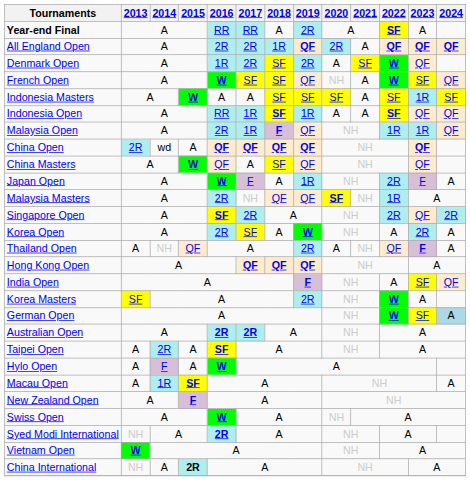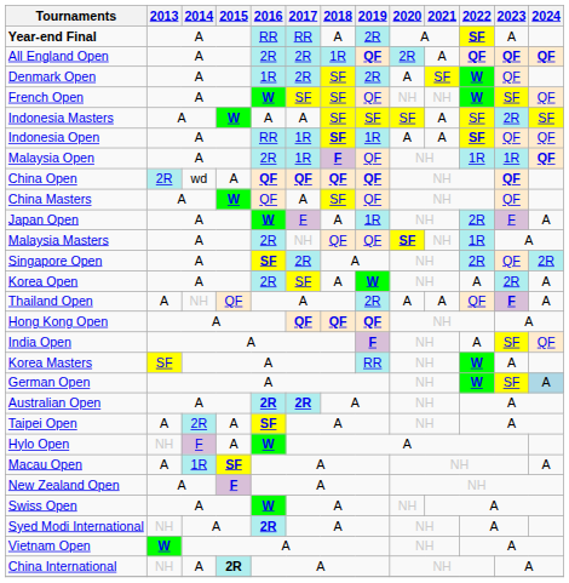 <table class="wikitable" style="font-size: 90%; text-align:center">
 <tr>
 <th>Tournaments</th>
 <th><a href='#'>2013</a></th>
 <th><a href='#'>2014</a></th>
 <th><a href='#'>2015</a></th>
 <th><a href='#'>2016</a></th>
 <th><a href='#'>2017</a></th>
 <th><a href='#'>2018</a></th>
 <th><a href='#'>2019</a></th>
 <th><a href='#'>2020</a></th>
 <th><a href='#'>2021</a></th>
 <th><a href='#'>2022</a></th>
 <th><a href='#'>2023</a></th>
 <th><a href='#'>2024</a></th>
 </tr>
 <tr>
 <td align=left><strong>Year-end Final</strong></td>
 <td colspan="3">A</td>
 <td bgcolor=AFEEEE><a href='#'>RR</a></td>
 <td bgcolor=AFEEEE><a href='#'>RR</a></td>
 <td>A</td>
 <td bgcolor=AFEEEE><a href='#'>2R</a></td>
 <td colspan="2">A</td>
 <td bgcolor=FFFF00><strong><a href='#'>SF</a></strong></td>
 <td>A</td>
 <td></td>
 </tr>
 <tr>
 <td align=left><a href='#'> All England Open</a></td>
 <td colspan="3">A</td>
 <td bgcolor=AFEEEE><a href='#'>2R</a></td>
 <td bgcolor=AFEEEE><a href='#'>2R</a></td>
 <td bgcolor=AFEEEE><a href='#'>1R</a></td>
 <td bgcolor=FFEBCD><strong><a href='#'>QF</a></strong></td>
 <td bgcolor=AFEEEE><a href='#'>2R</a></td>
 <td>A</td>
 <td bgcolor=FFEBCD><strong><a href='#'>QF</a></strong></td>
 <td bgcolor=FFEBCD><strong><a href='#'>QF</a></strong></td>
 <td bgcolor=FFEBCD><strong><a href='#'>QF</a></strong></td>
 </tr>
 <tr>
 <td align=left><a href='#'>Denmark Open</a></td>
 <td colspan="3">A</td>
 <td bgcolor=AFEEEE><a href='#'>1R</a></td>
 <td bgcolor=AFEEEE><a href='#'>2R</a></td>
 <td bgcolor=FFFF00><a href='#'>SF</a></td>
 <td bgcolor=AFEEEE><a href='#'>2R</a></td>
 <td>A</td>
 <td bgcolor=FFFF00><a href='#'>SF</a></td>
 <td bgcolor=00FF00><a href='#'><strong>W</strong></a></td>
 <td bgcolor=FFEBCD><a href='#'>QF</a></td>
 <td></td>
 </tr>
 <tr>
 <td align=left><a href='#'>French Open</a></td>
 <td colspan="3">A</td>
 <td bgcolor=00FF00><a href='#'><strong>W</strong></a></td>
 <td bgcolor=FFFF00><a href='#'>SF</a></td>
 <td bgcolor=FFFF00><a href='#'>SF</a></td>
 <td bgcolor=FFEBCD><a href='#'>QF</a></td>
 <td style=color:#ccc>NH</td>
-<td>A</td>
+<td style=color:#ccc>NH</td>
 <td bgcolor=00FF00><a href='#'><strong>W</strong></a></td>
 <td bgcolor=FFFF00><a href='#'>SF</a></td>
 <td bgcolor=FFEBCD><a href='#'>QF</a></td>
 </tr>
 <tr>
 <td align=left><a href='#'>Indonesia Masters</a></td>
 <td colspan="2">A</td>
 <td bgcolor=00FF00><a href='#'><strong>W</strong></a></td>
 <td>A</td>
 <td>A</td>
 <td bgcolor=FFFF00><a href='#'>SF</a></td>
 <td bgcolor=FFFF00><a href='#'>SF</a></td>
 <td bgcolor=FFFF00><a href='#'>SF</a></td>
 <td>A</td>
 <td bgcolor=FFFF00><a href='#'>SF</a></td>
-<td bgcolor=AFEEEE><a href='#'>1R</a></td>
+<td bgcolor=AFEEEE><a href='#'>2R</a></td>
 <td bgcolor=FFFF00><a href='#'>SF</a></td>
 </tr>
 <tr>
 <td align=left><a href='#'>Indonesia Open</a></td>
 <td colspan="3">A</td>
 <td bgcolor=AFEEEE><a href='#'>RR</a></td>
 <td bgcolor=AFEEEE><a href='#'>1R</a></td>
 <td bgcolor=FFFF00><strong><a href='#'>SF</a></strong></td>
 <td bgcolor=AFEEEE><a href='#'>1R</a></td>
 <td>A</td>
 <td>A</td>
 <td bgcolor=FFFF00><strong><a href='#'>SF</a></strong></td>
 <td bgcolor=FFEBCD><a href='#'>QF</a></td>
 <td bgcolor=FFEBCD><a href='#'>QF</a></td>
 </tr>
 <tr>
 <td align=left><a href='#'>Malaysia Open</a></td>
 <td colspan="3">A</td>
 <td bgcolor=AFEEEE><a href='#'>2R</a></td>
 <td bgcolor=AFEEEE><a href='#'>1R</a></td>
 <td bgcolor=D8BFD8><strong><a href='#'>F</a></strong></td>
 <td bgcolor=FFEBCD><a href='#'>QF</a></td>
 <td colspan="2" style=color:#ccc>NH</td>
 <td bgcolor=AFEEEE><a href='#'>1R</a></td>
 <td bgcolor=AFEEEE><a href='#'>1R</a></td>
-<td bgcolor=FFEBCD><a href='#'>QF</a></td>
+<td bgcolor=FFEBCD><strong><a href='#'>QF</a></strong></td>
 </tr>
 <tr>
 <td align=left><a href='#'>China Open</a></td>
 <td bgcolor=AFEEEE><a href='#'>2R</a></td>
 <td>wd</td>
 <td>A</td>
 <td bgcolor=FFEBCD><strong><a href='#'>QF</a></strong></td>
 <td bgcolor=FFEBCD><strong><a href='#'>QF</a></strong></td>
 <td bgcolor=FFEBCD><strong><a href='#'>QF</a></strong></td>
 <td bgcolor=FFEBCD><strong><a href='#'>QF</a></strong></td>
 <td colspan="3" style=color:#ccc>NH</td>
 <td bgcolor=FFEBCD><strong><a href='#'>QF</a></strong></td>
 <td></td>
 </tr>
 <tr>
 <td align=left><a href='#'>China Masters</a></td>
 <td colspan="2">A</td>
 <td bgcolor=00FF00><a href='#'><strong>W</strong></a></td>
 <td bgcolor=FFEBCD><a href='#'>QF</a></td>
 <td>A</td>
 <td bgcolor=FFFF00><a href='#'>SF</a></td>
 <td bgcolor=FFEBCD><a href='#'>QF</a></td>
 <td colspan="3" style=color:#ccc>NH</td>
 <td bgcolor=FFEBCD><a href='#'>QF</a></td>
 <td></td>
 </tr>
 <tr>
 <td align=left><a href='#'>Japan Open</a></td>
 <td colspan="3">A</td>
 <td bgcolor=00FF00><a href='#'><strong>W</strong></a></td>
 <td bgcolor=D8BFD8><a href='#'>F</a></td>
 <td>A</td>
 <td bgcolor=AFEEEE><a href='#'>1R</a></td>
 <td colspan="2" style=color:#ccc>NH</td>
 <td bgcolor=AFEEEE><a href='#'>2R</a></td>
 <td bgcolor=D8BFD8><a href='#'>F</a></td>
 <td>A</td>
 </tr>
 <tr>
 <td align=left><a href='#'>Malaysia Masters</a></td>
 <td colspan="3">A</td>
 <td bgcolor=AFEEEE><a href='#'>2R</a></td>
 <td style=color:#ccc>NH</td>
 <td bgcolor=FFEBCD><a href='#'>QF</a></td>
 <td bgcolor=FFEBCD><a href='#'>QF</a></td>
 <td bgcolor=FFFF00><strong><a href='#'>SF</a></strong></td>
 <td style=color:#ccc>NH</td>
 <td bgcolor=AFEEEE><a href='#'>1R</a></td>
 <td colspan="2">A</td>
 </tr>
 <tr>
 <td align=left><a href='#'>Singapore Open</a></td>
 <td colspan="3">A</td>
 <td bgcolor=FFFF00><strong><a href='#'>SF</a></strong></td>
 <td bgcolor=AFEEEE><a href='#'>2R</a></td>
 <td colspan="2">A</td>
 <td colspan="2" style=color:#ccc>NH</td>
 <td bgcolor=AFEEEE><a href='#'>2R</a></td>
 <td bgcolor=FFEBCD><a href='#'>QF</a></td>
 <td bgcolor=AFEEEE><a href='#'>2R</a></td>
 </tr>
 <tr>
 <td align=left><a href='#'>Korea Open</a></td>
 <td colspan="3">A</td>
 <td bgcolor=AFEEEE><a href='#'>2R</a></td>
 <td bgcolor=FFFF00><a href='#'>SF</a></td>
 <td>A</td>
 <td bgcolor=00FF00><a href='#'><strong>W</strong></a></td>
 <td colspan="2" style=color:#ccc>NH</td>
 <td>A</td>
 <td bgcolor=AFEEEE><a href='#'>2R</a></td>
 <td>A</td>
 </tr>
 <tr>
 <td align=left><a href='#'>Thailand Open</a></td>
 <td>A</td>
 <td style=color:#ccc>NH</td>
 <td bgcolor=FFEBCD><a href='#'>QF</a></td>
 <td colspan="3">A</td>
 <td bgcolor=AFEEEE><a href='#'>2R</a></td>
 <td>A</td>
-<td style=color:#ccc>NH</td>
+<td>A</td>
 <td bgcolor=FFEBCD><a href='#'>QF</a></td>
 <td bgcolor=D8BFD8><strong><a href='#'>F</a></strong></td>
 <td>A</td>
 </tr>
 <tr>
 <td align=left><a href='#'>Hong Kong Open</a></td>
 <td colspan="4">A</td>
 <td bgcolor=FFEBCD><strong><a href='#'>QF</a></strong></td>
 <td bgcolor=FFEBCD><strong><a href='#'>QF</a></strong></td>
 <td bgcolor=FFEBCD><strong><a href='#'>QF</a></strong></td>
 <td colspan="3" style=color:#ccc>NH</td>
 <td colspan="2">A</td>
 </tr>
 <tr>
 <td align=left><a href='#'>India Open</a></td>
 <td colspan="6">A</td>
 <td bgcolor=D8BFD8><strong><a href='#'>F</a></strong></td>
 <td colspan="2" style=color:#ccc>NH</td>
 <td>A</td>
 <td bgcolor=FFFF00><a href='#'>SF</a></td>
 <td bgcolor=FFEBCD><a href='#'>QF</a></td>
 </tr>
 <tr>
 <td align=left><a href='#'>Korea Masters</a></td>
 <td bgcolor=FFFF00><a href='#'>SF</a></td>
 <td colspan="5">A</td>
-<td bgcolor=AFEEEE><a href='#'>2R</a></td>
+<td bgcolor=AFEEEE><a href='#'>RR</a></td>
 <td colspan="2" style=color:#ccc>NH</td>
 <td bgcolor=00FF00><a href='#'><strong>W</strong></a></td>
 <td>A</td>
 <td></td>
 </tr>
 <tr>
 <td align=left><a href='#'>German Open</a></td>
 <td colspan="7">A</td>
 <td colspan="2" style=color:#ccc>NH</td>
 <td bgcolor=00FF00><a href='#'><strong>W</strong></a></td>
 <td bgcolor=FFFF00><a href='#'>SF</a></td>
 <td style="background: lightblue;">A</td>
 </tr>
 <tr>
 <td align=left><a href='#'>Australian Open</a></td>
 <td colspan="3">A</td>
 <td bgcolor=AFEEEE><strong><a href='#'>2R</a></strong></td>
 <td bgcolor=AFEEEE><strong><a href='#'>2R</a></strong></td>
 <td colspan="2">A</td>
 <td colspan="2" style=color:#ccc>NH</td>
 <td colspan="3">A</td>
 </tr>
 <tr>
 <td align=left><a href='#'>Taipei Open</a></td>
 <td>A</td>
 <td bgcolor=AFEEEE><a href='#'>2R</a></td>
 <td>A</td>
 <td bgcolor=FFFF00><strong><a href='#'>SF</a></strong></td>
 <td colspan="3">A</td>
 <td colspan="2" style=color:#ccc>NH</td>
 <td colspan="3">A</td>
 </tr>
 <tr>
 <td align=left><a href='#'>Hylo Open</a></td>
-<td>A</td>
+<td style=color:#ccc>NH</td>
 <td bgcolor=D8BFD8><a href='#'>F</a></td>
 <td>A</td>
 <td bgcolor=00FF00><a href='#'><strong>W</strong></a></td>
 <td colspan="7">A</td>
 <td></td>
 </tr>
 <tr>
 <td align=left><a href='#'>Macau Open</a></td>
 <td>A</td>
 <td bgcolor=AFEEEE><a href='#'>1R</a></td>
 <td bgcolor=FFFF00><strong><a href='#'>SF</a></strong></td>
 <td colspan="4">A</td>
 <td colspan="4" style=color:#ccc>NH</td>
 <td>A</td>
 </tr>
 <tr>
 <td align=left><a href='#'>New Zealand Open</a></td>
 <td colspan="2">A</td>
 <td bgcolor=D8BFD8><strong><a href='#'>F</a></strong></td>
 <td colspan="4">A</td>
 <td colspan="5" style=color:#ccc>NH</td>
 </tr>
 <tr>
 <td align=left><a href='#'>Swiss Open</a></td>
 <td colspan="3">A</td>
 <td bgcolor=00FF00><a href='#'><strong>W</strong></a></td>
 <td colspan="3">A</td>
 <td style=color:#ccc>NH</td>
 <td colspan="4">A</td>
 </tr>
 <tr>
 <td align=left><a href='#'>Syed Modi International</a></td>
 <td style=color:#ccc>NH</td>
 <td colspan="2">A</td>
 <td bgcolor=AFEEEE><strong><a href='#'>2R</a></strong></td>
 <td colspan="3">A</td>
 <td colspan="2" style=color:#ccc>NH</td>
 <td colspan="2">A</td>
 <td></td>
 </tr>
 <tr>
 <td align=left><a href='#'>Vietnam Open</a></td>
 <td bgcolor=00FF00><a href='#'><strong>W</strong></a></td>
 <td colspan="6">A</td>
 <td colspan="2" style=color:#ccc>NH</td>
 <td colspan="3">A</td>
 </tr>
 <tr>
 <td align=left><a href='#'>China International</a></td>
 <td style=color:#ccc>NH</td>
 <td>A</td>
 <td bgcolor=AFEEEE><strong>2R</strong></td>
 <td colspan="4">A</td>
 <td colspan="3" style=color:#ccc>NH</td>
 <td colspan="2">A</td>
 </tr>
 <tr>
 </tr>
 </table>
